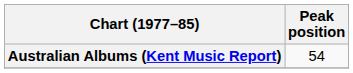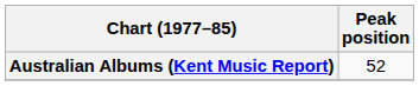 <table class="wikitable sortable plainrowheaders" style="text-align:center;">
 <tr>
 <th scope="col">Chart (1977–85)</th>
 <th scope="col">Peak<br>position</th>
 </tr>
 <tr>
 <th scope="row">Australian Albums (<a href='#'>Kent Music Report</a>)</th>
-<td>54</td>
+<td>52</td>
 </tr>
 <tr>
 </tr>
 <tr>
 </tr>
 <tr>
 </tr>
 <tr>
 </tr>
 </table>
